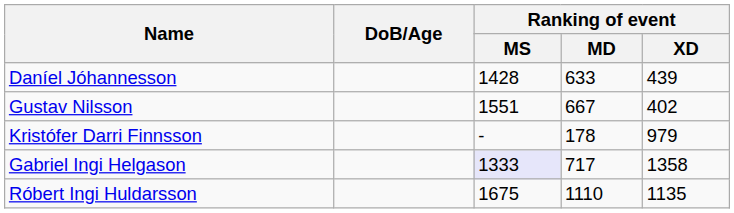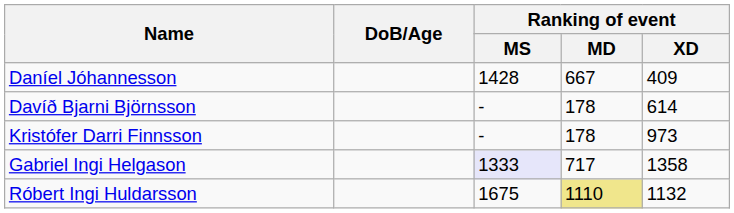 <table class="wikitable" style="width:600px; font-size:95%;">
 <tr>
 <th rowspan="2" align="left">Name</th>
 <th rowspan="2" align="left">DoB/Age</th>
 <th colspan="3" align="center">Ranking of event</th>
 </tr>
 <tr>
 <th align="center">MS</th>
 <th>MD</th>
 <th align="center">XD</th>
 </tr>
 <tr>
 <td><a href='#'>Daníel Jóhannesson</a></td>
 <td></td>
 <td>1428</td>
-<td>633</td>
-<td>439</td>
+<td>667</td>
+<td>409</td>
 </tr>
 <tr>
-<td><a href='#'>Gustav Nilsson</a></td>
+<td><a href='#'>Davíð Bjarni Björnsson</a></td>
 <td></td>
-<td>1551</td>
-<td>667</td>
-<td>402</td>
+<td>-</td>
+<td>178</td>
+<td>614</td>
 </tr>
 <tr>
 <td><a href='#'>Kristófer Darri Finnsson</a></td>
 <td></td>
 <td>-</td>
 <td>178</td>
-<td>979</td>
+<td>973</td>
 </tr>
 <tr>
 <td><a href='#'>Gabriel Ingi Helgason</a></td>
 <td></td>
 <td style="background: lavender;">1333</td>
 <td>717</td>
 <td>1358</td>
 </tr>
 <tr>
 <td><a href='#'>Róbert Ingi Huldarsson</a></td>
 <td></td>
 <td>1675</td>
-<td>1110</td>
-<td>1135</td>
+<td style="background: khaki;">1110</td>
+<td>1132</td>
 </tr>
 </table>
